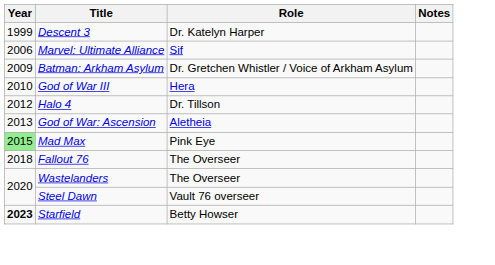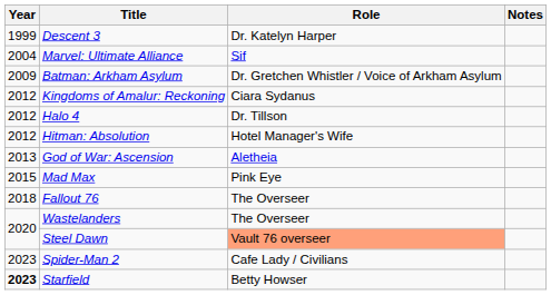 <table class="wikitable sortable">
 <tr>
 <th>Year</th>
 <th>Title</th>
 <th>Role</th>
 <th class="unsortable">Notes</th>
 </tr>
 <tr>
 <td>1999</td>
 <td><em><a href='#'>Descent 3</a></em></td>
 <td>Dr. Katelyn Harper</td>
 <td></td>
 </tr>
 <tr>
-<td>2006</td>
+<td>2004</td>
 <td><em><a href='#'>Marvel: Ultimate Alliance</a></em></td>
 <td><a href='#'>Sif</a></td>
 <td></td>
 </tr>
 <tr>
 <td>2009</td>
 <td><em><a href='#'>Batman: Arkham Asylum</a></em></td>
 <td>Dr. Gretchen Whistler / Voice of Arkham Asylum</td>
 <td></td>
 </tr>
 <tr>
-<td>2010</td>
-<td><em><a href='#'>God of War III</a></em></td>
-<td><a href='#'>Hera</a></td>
+<td>2012</td>
+<td><em><a href='#'>Kingdoms of Amalur: Reckoning</a></em></td>
+<td>Ciara Sydanus</td>
 <td></td>
 </tr>
 <tr>
 <td>2012</td>
 <td><em><a href='#'>Halo 4</a></em></td>
 <td>Dr. Tillson</td>
 <td></td>
 </tr>
 <tr>
+<td>2012</td>
+<td><em><a href='#'>Hitman: Absolution</a></em></td>
+<td>Hotel Manager's Wife</td>
+<td></td>
+</tr>
+<tr>
 <td>2013</td>
 <td><em><a href='#'>God of War: Ascension</a></em></td>
 <td><a href='#'>Aletheia</a></td>
 <td></td>
 </tr>
 <tr>
-<td style="background: lightgreen;">2015</td>
+<td>2015</td>
 <td><em><a href='#'>Mad Max</a></em></td>
 <td>Pink Eye</td>
 <td></td>
 </tr>
 <tr>
 <td>2018</td>
 <td><em><a href='#'>Fallout 76</a></em></td>
 <td>The Overseer</td>
 <td></td>
 </tr>
 <tr>
 <td rowspan="2">2020</td>
 <td><em><a href='#'>Wastelanders</a></em></td>
 <td>The Overseer</td>
 <td></td>
 </tr>
 <tr>
 <td><em><a href='#'>Steel Dawn</a></em></td>
-<td>Vault 76 overseer</td>
+<td style="background: lightsalmon;">Vault 76 overseer</td>
+<td></td>
+</tr>
+<tr>
+<td>2023</td>
+<td><em><a href='#'>Spider-Man 2</a></em></td>
+<td>Cafe Lady / Civilians</td>
 <td></td>
 </tr>
 <tr>
 <td><strong>2023</strong></td>
 <td><em><a href='#'>Starfield</a></em></td>
 <td>Betty Howser</td>
 <td></td>
 </tr>
 </table>
